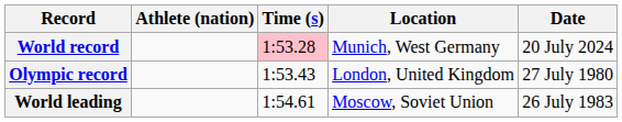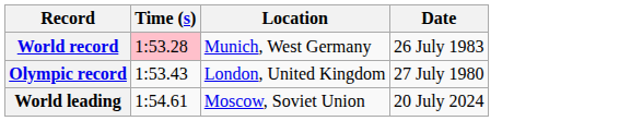 <table class="wikitable">
 <tr>
 <th scope="col">Record</th>
-<th scope="col">Athlete (nation)</th>
 <th scope="col">Time (<a href='#'>s</a>)</th>
 <th scope="col">Location</th>
 <th scope="col">Date</th>
 </tr>
 <tr>
 <th scope="row"><a href='#'>World record</a></th>
-<td></td>
 <td style="background: pink;">1:53.28</td>
 <td><a href='#'>Munich</a>, West Germany</td>
-<td>20 July 2024</td>
+<td>26 July 1983</td>
 </tr>
 <tr>
 <th scope="row"><a href='#'>Olympic record</a></th>
-<td></td>
 <td>1:53.43</td>
 <td><a href='#'>London</a>, United Kingdom</td>
 <td>27 July 1980</td>
 </tr>
 <tr>
 <th scope="row">World leading</th>
-<td></td>
 <td>1:54.61</td>
 <td><a href='#'>Moscow</a>, Soviet Union</td>
-<td>26 July 1983</td>
+<td>20 July 2024</td>
 </tr>
 </table>
